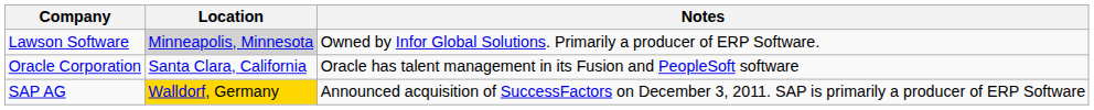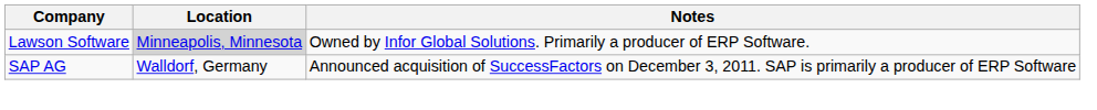 <table class="wikitable sortable">
 <tr>
 <th>Company</th>
 <th>Location</th>
 <th>Notes</th>
 </tr>
 <tr>
 <td><a href='#'>Lawson Software</a></td>
 <td style="background: lightgrey;"><a href='#'>Minneapolis, Minnesota</a></td>
 <td>Owned by <a href='#'>Infor Global Solutions</a>.  Primarily a producer of ERP Software.</td>
 </tr>
 <tr>
-<td><a href='#'>Oracle Corporation</a></td>
-<td><a href='#'>Santa Clara, California</a></td>
-<td>Oracle has talent management in its Fusion and <a href='#'>PeopleSoft</a> software</td>
-</tr>
-<tr>
 <td><a href='#'>SAP AG</a></td>
-<td style="background: gold;"><a href='#'>Walldorf</a>, Germany</td>
+<td><a href='#'>Walldorf</a>, Germany</td>
 <td>Announced acquisition of <a href='#'>SuccessFactors</a> on December 3, 2011.  SAP is primarily a producer of ERP Software</td>
 </tr>
 </table>
